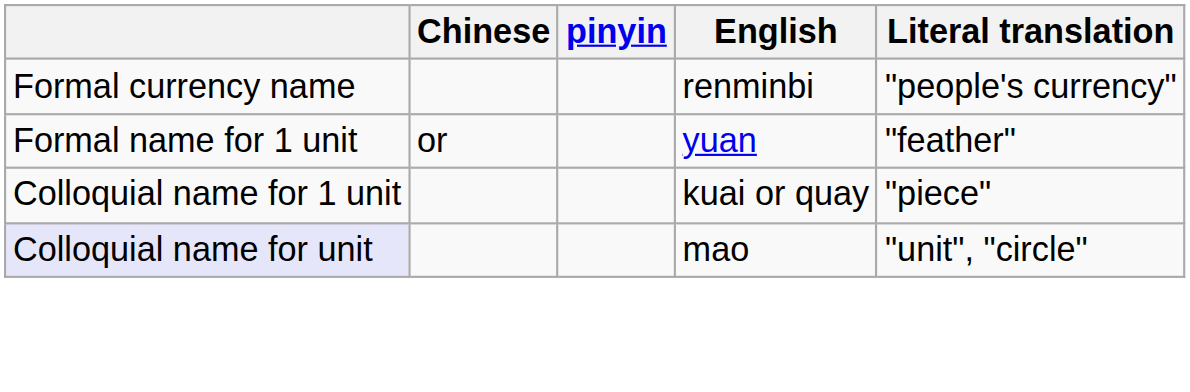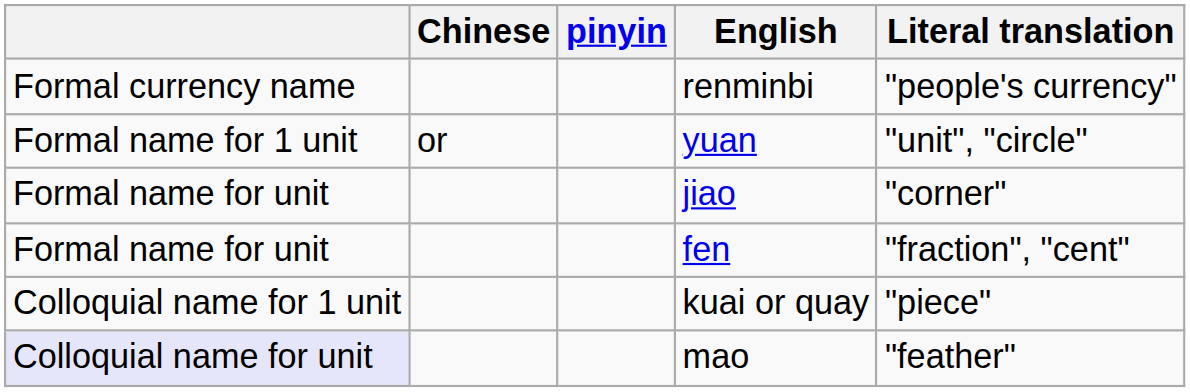 <table class="wikitable">
 <tr>
 <th></th>
 <th>Chinese</th>
 <th><a href='#'>pinyin</a></th>
 <th>English</th>
 <th>Literal translation</th>
 </tr>
 <tr>
 <td>Formal currency name</td>
 <td></td>
 <td></td>
 <td>renminbi</td>
 <td>"people's currency"</td>
 </tr>
 <tr>
 <td>Formal name for 1 unit</td>
 <td> or </td>
 <td></td>
 <td><a href='#'>yuan</a></td>
-<td>"feather"</td>
+<td>"unit", "circle"</td>
+</tr>
+<tr>
+<td>Formal name for  unit</td>
+<td></td>
+<td></td>
+<td><a href='#'>jiao</a></td>
+<td>"corner"</td>
+</tr>
+<tr>
+<td>Formal name for  unit</td>
+<td></td>
+<td></td>
+<td><a href='#'>fen</a></td>
+<td>"fraction", "cent"</td>
 </tr>
 <tr>
 <td>Colloquial name for 1 unit</td>
 <td></td>
 <td></td>
 <td>kuai or quay</td>
 <td>"piece"</td>
 </tr>
 <tr>
 <td style="background: lavender;">Colloquial name for  unit</td>
 <td></td>
 <td></td>
 <td>mao</td>
-<td>"unit", "circle"</td>
+<td>"feather"</td>
 </tr>
 </table>
